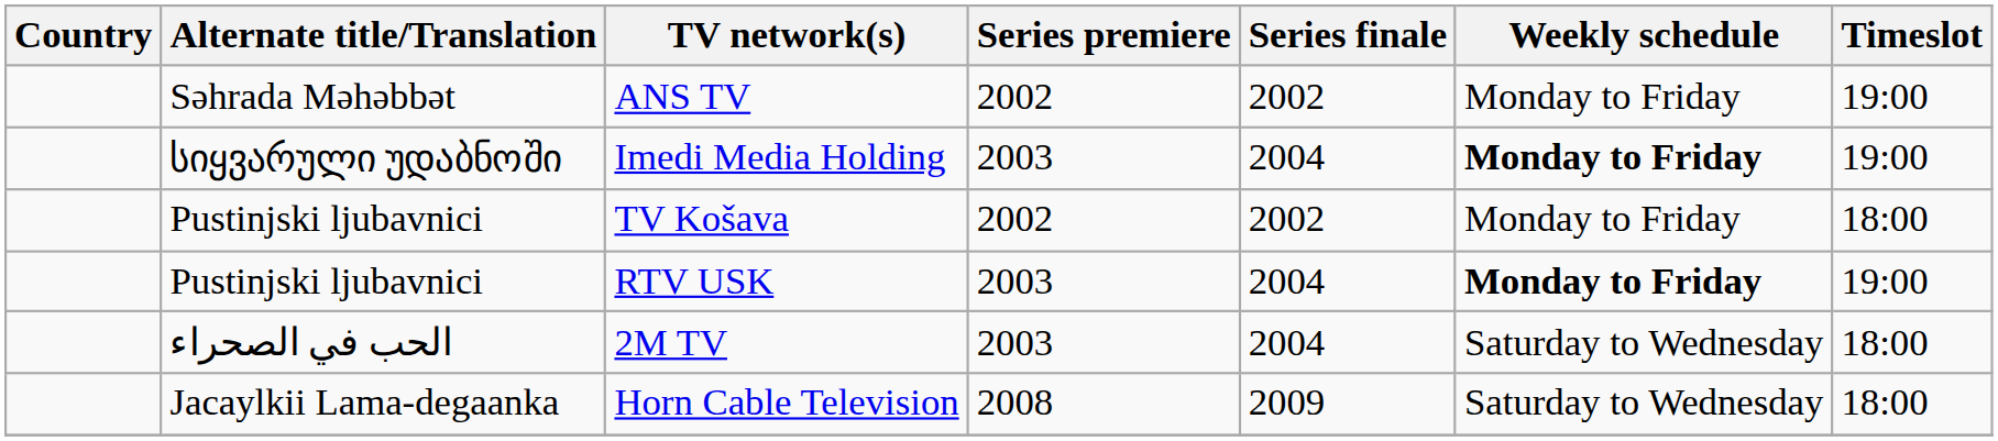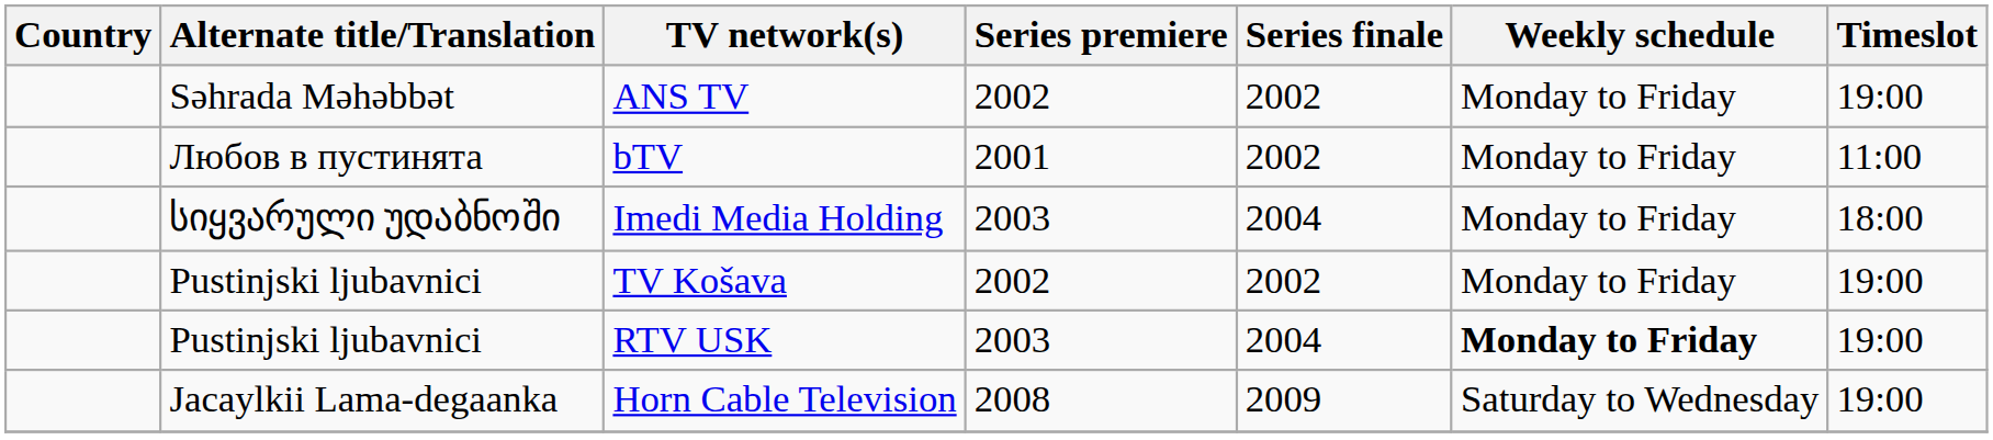 <table class="wikitable">
 <tr>
 <th>Country</th>
 <th>Alternate title/Translation</th>
 <th>TV network(s)</th>
 <th>Series premiere</th>
 <th>Series finale</th>
 <th>Weekly schedule</th>
 <th>Timeslot</th>
 </tr>
 <tr>
 <td></td>
 <td>Səhrada Məhəbbət</td>
 <td><a href='#'>ANS TV</a></td>
 <td>2002</td>
 <td>2002</td>
 <td>Monday to Friday</td>
 <td>19:00</td>
 </tr>
 <tr>
 <td></td>
+<td>Любов в пустинята</td>
+<td><a href='#'>bTV</a></td>
+<td>2001</td>
+<td>2002</td>
+<td>Monday to Friday</td>
+<td>11:00</td>
+</tr>
+<tr>
+<td></td>
 <td>სიყვარული უდაბნოში</td>
 <td><a href='#'>Imedi Media Holding</a></td>
 <td>2003</td>
 <td>2004</td>
-<td><strong>Monday to Friday</strong></td>
-<td>19:00</td>
+<td>Monday to Friday</td>
+<td>18:00</td>
 </tr>
 <tr>
 <td></td>
 <td>Pustinjski ljubavnici</td>
 <td><a href='#'>TV Košava</a></td>
 <td>2002</td>
 <td>2002</td>
 <td>Monday to Friday</td>
-<td>18:00</td>
+<td>19:00</td>
 </tr>
 <tr>
 <td></td>
 <td>Pustinjski ljubavnici</td>
 <td><a href='#'>RTV USK</a></td>
 <td>2003</td>
 <td>2004</td>
 <td><strong>Monday to Friday</strong></td>
 <td>19:00</td>
 </tr>
 <tr>
 <td></td>
-<td>الحب في الصحراء</td>
-<td><a href='#'>2M TV</a></td>
-<td>2003</td>
-<td>2004</td>
-<td>Saturday to Wednesday</td>
-<td>18:00</td>
-</tr>
-<tr>
-<td></td>
 <td>Jacaylkii Lama-degaanka</td>
 <td><a href='#'>Horn Cable Television</a></td>
 <td>2008</td>
 <td>2009</td>
 <td>Saturday to Wednesday</td>
-<td>18:00</td>
+<td>19:00</td>
 </tr>
 <tr>
 </tr>
 </table>
